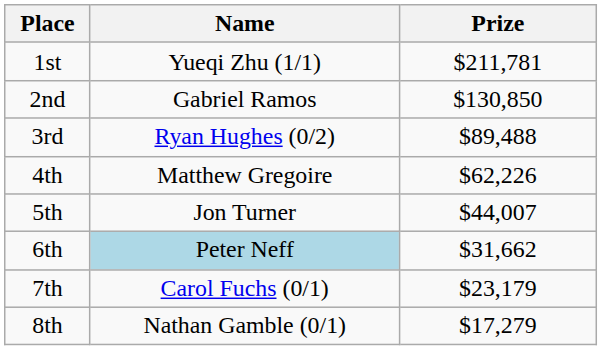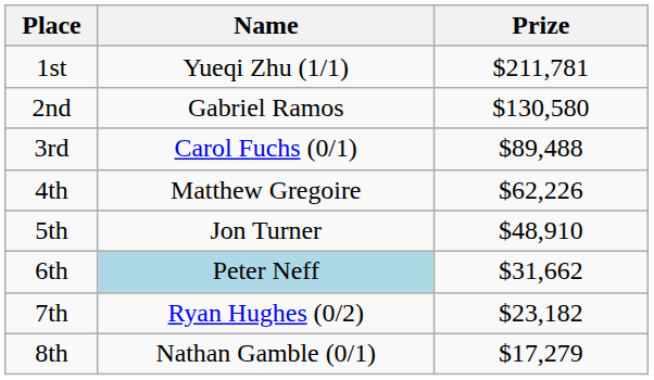 <table class="wikitable">
 <tr>
 <th width="50">Place</th>
 <th width="200">Name</th>
 <th width="125">Prize</th>
 </tr>
 <tr>
 <td align = "center">1st</td>
 <td align = "center">Yueqi Zhu (1/1)</td>
 <td align = "center">$211,781</td>
 </tr>
 <tr>
 <td align = "center">2nd</td>
 <td align = "center">Gabriel Ramos</td>
-<td align = "center">$130,850</td>
+<td align = "center">$130,580</td>
 </tr>
 <tr>
 <td align = "center">3rd</td>
-<td align = "center"><a href='#'>Ryan Hughes</a> (0/2)</td>
+<td align = "center"><a href='#'>Carol Fuchs</a> (0/1)</td>
 <td align = "center">$89,488</td>
 </tr>
 <tr>
 <td align = "center">4th</td>
 <td align = "center">Matthew Gregoire</td>
 <td align = "center">$62,226</td>
 </tr>
 <tr>
 <td align = "center">5th</td>
 <td align = "center">Jon Turner</td>
-<td align = "center">$44,007</td>
+<td align = "center">$48,910</td>
 </tr>
 <tr>
 <td align = "center">6th</td>
 <td align = "center" style="background: lightblue;">Peter Neff</td>
 <td align = "center">$31,662</td>
 </tr>
 <tr>
 <td align = "center">7th</td>
-<td align = "center"><a href='#'>Carol Fuchs</a> (0/1)</td>
-<td align = "center">$23,179</td>
+<td align = "center"><a href='#'>Ryan Hughes</a> (0/2)</td>
+<td align = "center">$23,182</td>
 </tr>
 <tr>
 <td align = "center">8th</td>
 <td align = "center">Nathan Gamble (0/1)</td>
 <td align = "center">$17,279</td>
 </tr>
 </table>
